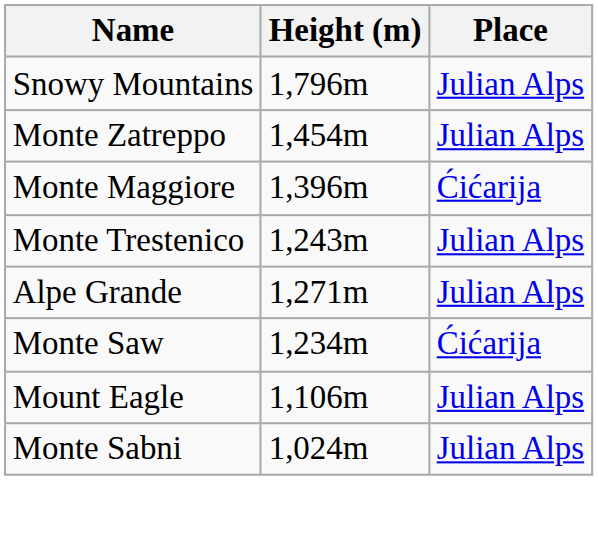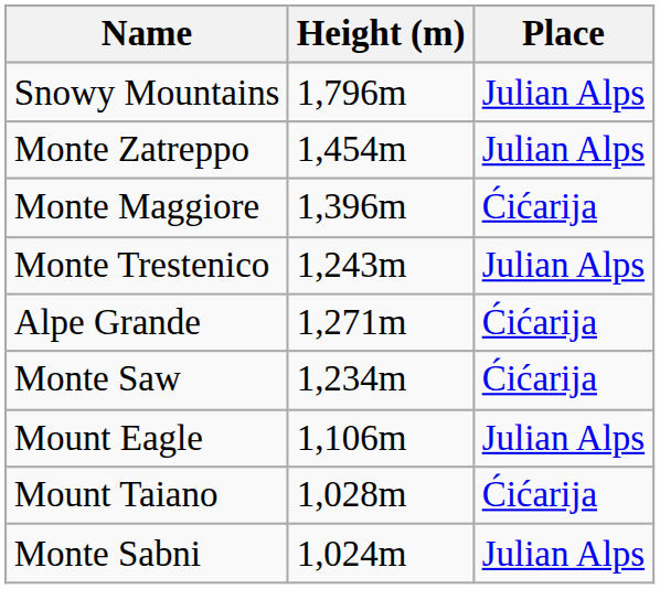 <table class="wikitable">
 <tr>
 <th>Name</th>
 <th>Height (m)</th>
 <th>Place</th>
 </tr>
 <tr>
 <td>Snowy Mountains</td>
 <td>1,796m</td>
 <td><a href='#'>Julian Alps</a></td>
 </tr>
 <tr>
 <td>Monte Zatreppo</td>
 <td>1,454m</td>
 <td><a href='#'>Julian Alps</a></td>
 </tr>
 <tr>
 <td>Monte Maggiore</td>
 <td>1,396m</td>
 <td><a href='#'>Ćićarija</a></td>
 </tr>
 <tr>
 <td>Monte Trestenico</td>
 <td>1,243m</td>
 <td><a href='#'>Julian Alps</a></td>
 </tr>
 <tr>
 <td>Alpe Grande</td>
 <td>1,271m</td>
-<td><a href='#'>Julian Alps</a></td>
+<td><a href='#'>Ćićarija</a></td>
 </tr>
 <tr>
 <td>Monte Saw</td>
 <td>1,234m</td>
 <td><a href='#'>Ćićarija</a></td>
 </tr>
 <tr>
 <td>Mount Eagle</td>
 <td>1,106m</td>
 <td><a href='#'>Julian Alps</a></td>
 </tr>
 <tr>
+<td>Mount Taiano</td>
+<td>1,028m</td>
+<td><a href='#'>Ćićarija</a></td>
+</tr>
+<tr>
 <td>Monte Sabni</td>
 <td>1,024m</td>
 <td><a href='#'>Julian Alps</a></td>
 </tr>
 </table>
